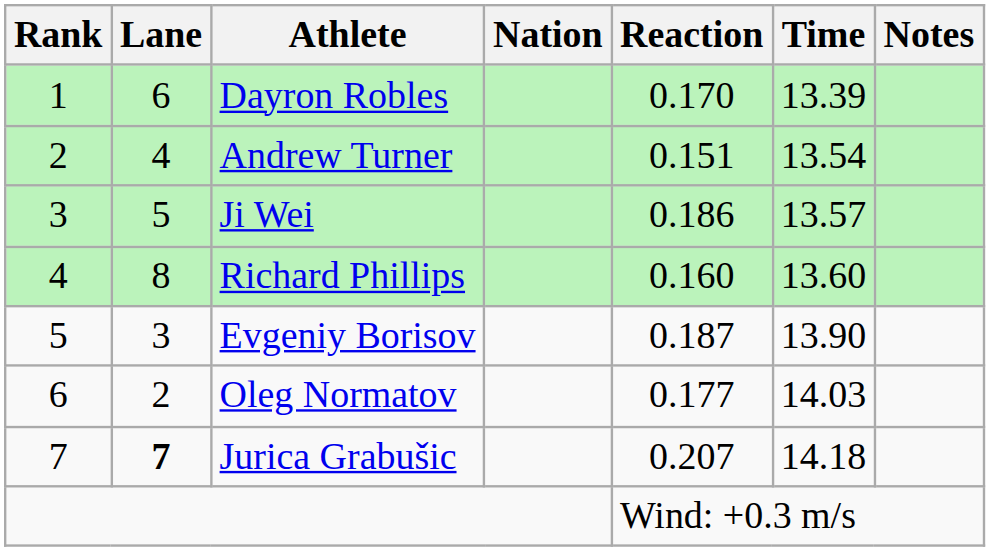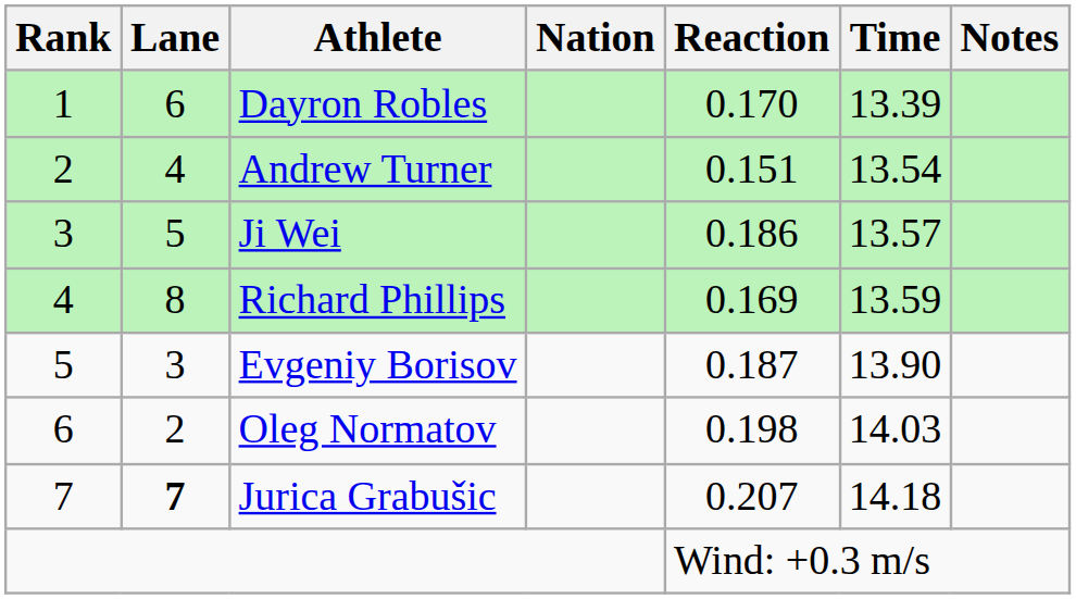 <table class="wikitable sortable" style="text-align:center">
 <tr>
 <th>Rank</th>
 <th>Lane</th>
 <th>Athlete</th>
 <th>Nation</th>
 <th>Reaction</th>
 <th>Time</th>
 <th>Notes</th>
 </tr>
 <tr bgcolor=bbf3bb>
 <td>1</td>
 <td>6</td>
 <td align=left><a href='#'>Dayron Robles</a></td>
 <td align=left></td>
 <td>0.170</td>
 <td>13.39</td>
 <td></td>
 </tr>
 <tr bgcolor=bbf3bb>
 <td>2</td>
 <td>4</td>
 <td align=left><a href='#'>Andrew Turner</a></td>
 <td align=left></td>
 <td>0.151</td>
 <td>13.54</td>
 <td></td>
 </tr>
 <tr bgcolor=bbf3bb>
 <td>3</td>
 <td>5</td>
 <td align=left><a href='#'>Ji Wei</a></td>
 <td align=left></td>
 <td>0.186</td>
 <td>13.57</td>
 <td></td>
 </tr>
 <tr bgcolor=bbf3bb>
 <td>4</td>
 <td>8</td>
 <td align=left><a href='#'>Richard Phillips</a></td>
 <td align=left></td>
-<td>0.160</td>
-<td>13.60</td>
+<td>0.169</td>
+<td>13.59</td>
 <td></td>
 </tr>
 <tr>
 <td>5</td>
 <td>3</td>
 <td align=left><a href='#'>Evgeniy Borisov</a></td>
 <td align=left></td>
 <td>0.187</td>
 <td>13.90</td>
 <td></td>
 </tr>
 <tr>
 <td>6</td>
 <td>2</td>
 <td align=left><a href='#'>Oleg Normatov</a></td>
 <td align=left></td>
-<td>0.177</td>
+<td>0.198</td>
 <td>14.03</td>
 <td></td>
 </tr>
 <tr>
 <td>7</td>
 <td><strong>7</strong></td>
 <td align=left><a href='#'>Jurica Grabušic</a></td>
 <td align=left></td>
 <td>0.207</td>
 <td>14.18</td>
 <td></td>
 </tr>
 <tr class="sortbottom">
 <td colspan=4></td>
 <td colspan="3" style="text-align:left;">Wind: +0.3 m/s</td>
 </tr>
 </table>
